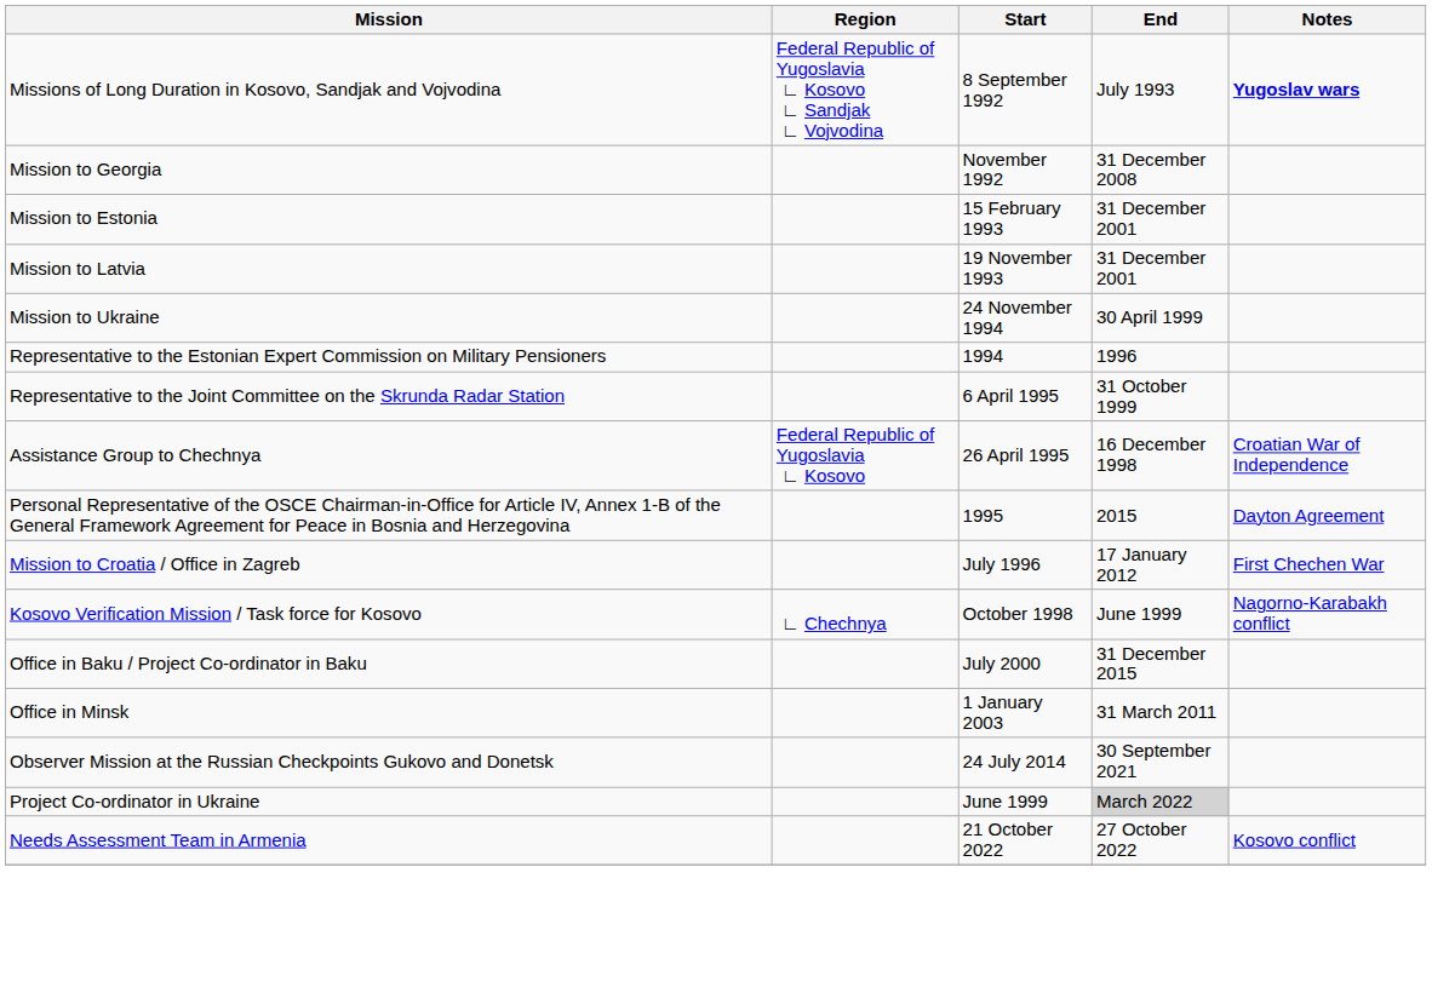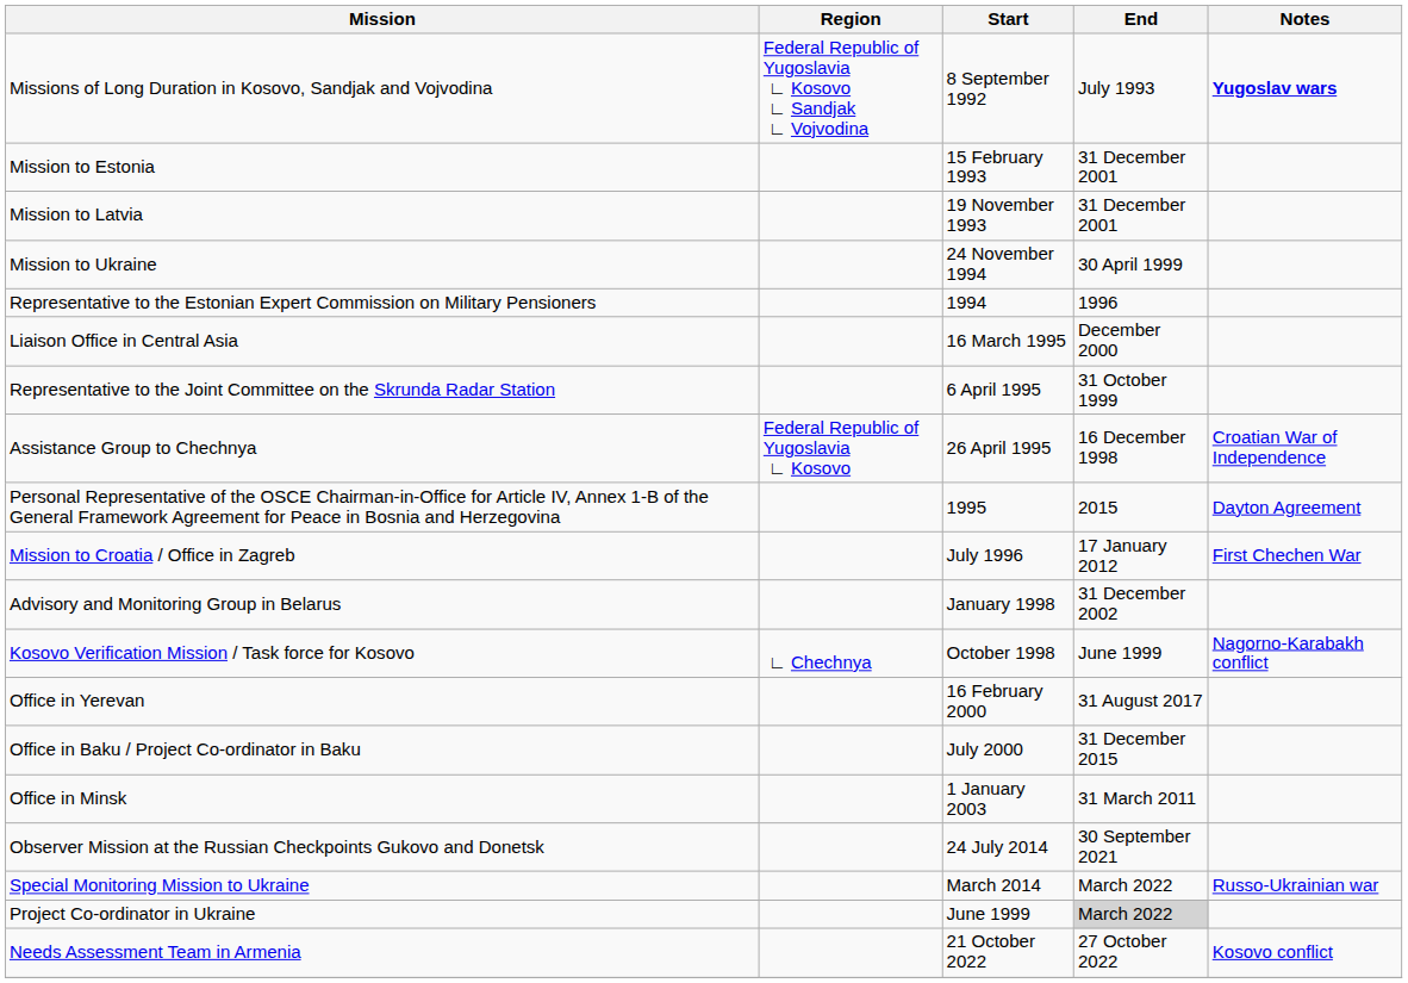 <table class="wikitable">
 <tr>
 <th>Mission</th>
 <th>Region</th>
 <th>Start</th>
 <th>End</th>
 <th>Notes</th>
 </tr>
 <tr>
 <td>Missions of Long Duration in Kosovo, Sandjak and Vojvodina</td>
 <td> <a href='#'>Federal Republic of Yugoslavia</a> <br>   <strong>∟</strong> <a href='#'>Kosovo</a> <br>   <strong>∟</strong> <a href='#'>Sandjak</a> <br>   <strong>∟</strong> <a href='#'>Vojvodina</a></td>
 <td>8 September 1992</td>
 <td>July 1993</td>
 <td><strong><a href='#'>Yugoslav wars</a></strong></td>
-</tr>
-<tr>
-<td>Mission to Georgia</td>
-<td></td>
-<td>November 1992</td>
-<td>31 December 2008</td>
-<td></td>
 </tr>
 <tr>
 <td>Mission to Estonia</td>
 <td></td>
 <td>15 February 1993</td>
 <td>31 December 2001</td>
 <td></td>
 </tr>
 <tr>
 <td>Mission to Latvia</td>
 <td></td>
 <td>19 November 1993</td>
 <td>31 December 2001</td>
 <td></td>
 </tr>
 <tr>
 <td>Mission to Ukraine</td>
 <td></td>
 <td>24 November 1994</td>
 <td>30 April 1999</td>
 <td></td>
 </tr>
 <tr>
 <td>Representative to the Estonian Expert Commission on Military Pensioners</td>
 <td></td>
 <td>1994</td>
 <td>1996</td>
+<td></td>
+</tr>
+<tr>
+<td>Liaison Office in Central Asia</td>
+<td></td>
+<td>16 March 1995</td>
+<td>December 2000</td>
 <td></td>
 </tr>
 <tr>
 <td>Representative to the Joint Committee on the <a href='#'>Skrunda Radar Station</a></td>
 <td></td>
 <td>6 April 1995</td>
 <td>31 October 1999</td>
 <td></td>
 </tr>
 <tr>
 <td>Assistance Group to Chechnya</td>
 <td> <a href='#'>Federal Republic of Yugoslavia</a> <br>   <strong>∟</strong> <a href='#'>Kosovo</a></td>
 <td>26 April 1995</td>
 <td>16 December 1998</td>
 <td><a href='#'>Croatian War of Independence</a></td>
 </tr>
 <tr>
 <td>Personal Representative of the OSCE Chairman-in-Office for Article IV, Annex 1-B of the General Framework Agreement for Peace in Bosnia and Herzegovina</td>
 <td></td>
 <td>1995</td>
 <td>2015</td>
 <td><a href='#'>Dayton Agreement</a></td>
 </tr>
 <tr>
 <td><a href='#'>Mission to Croatia</a> / Office in Zagreb</td>
 <td></td>
 <td>July 1996</td>
 <td>17 January 2012</td>
 <td><a href='#'>First Chechen War</a></td>
 </tr>
 <tr>
+<td>Advisory and Monitoring Group in Belarus</td>
+<td></td>
+<td>January 1998</td>
+<td>31 December 2002</td>
+<td></td>
+</tr>
+<tr>
 <td><a href='#'>Kosovo Verification Mission</a> / Task force for Kosovo</td>
 <td> <br>   <strong>∟</strong> <a href='#'>Chechnya</a></td>
 <td>October 1998</td>
 <td>June 1999</td>
 <td><a href='#'>Nagorno-Karabakh conflict</a></td>
+</tr>
+<tr>
+<td>Office in Yerevan</td>
+<td></td>
+<td>16 February 2000</td>
+<td>31 August 2017</td>
+<td></td>
 </tr>
 <tr>
 <td>Office in Baku / Project Co-ordinator in Baku</td>
 <td></td>
 <td>July 2000</td>
 <td>31 December 2015</td>
 <td></td>
 </tr>
 <tr>
 <td>Office in Minsk</td>
 <td></td>
 <td>1 January 2003</td>
 <td>31 March 2011</td>
 <td></td>
 </tr>
 <tr>
 <td>Observer Mission at the Russian Checkpoints Gukovo and Donetsk</td>
 <td></td>
 <td>24 July 2014</td>
 <td>30 September 2021</td>
 <td></td>
 </tr>
 <tr>
+<td><a href='#'>Special Monitoring Mission to Ukraine</a></td>
+<td></td>
+<td>March 2014</td>
+<td>March 2022</td>
+<td><a href='#'>Russo-Ukrainian war</a></td>
+</tr>
+<tr>
 <td>Project Co-ordinator in Ukraine</td>
 <td></td>
 <td>June 1999</td>
 <td style="background: lightgrey;">March 2022</td>
 <td></td>
 </tr>
 <tr>
 <td><a href='#'>Needs Assessment Team in Armenia</a></td>
 <td></td>
 <td>21 October 2022</td>
 <td>27 October 2022</td>
 <td><a href='#'>Kosovo conflict</a></td>
 </tr>
 <tr>
 </tr>
 </table>
